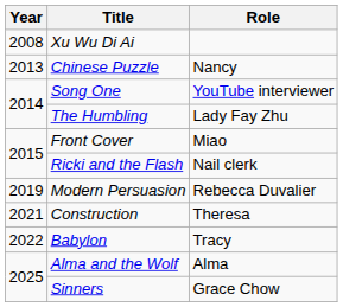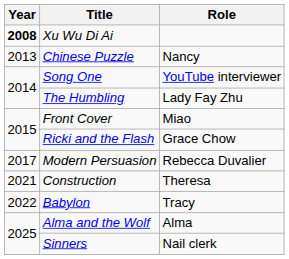 <table class="wikitable sortable">
 <tr>
 <th>Year</th>
 <th>Title</th>
 <th>Role</th>
 </tr>
 <tr>
-<td>2008</td>
+<td><strong>2008</strong></td>
 <td><em>Xu Wu Di Ai</em></td>
 <td></td>
 </tr>
 <tr>
 <td>2013</td>
 <td><em><a href='#'>Chinese Puzzle</a></em></td>
 <td>Nancy</td>
 </tr>
 <tr>
 <td rowspan="2">2014</td>
 <td><em><a href='#'>Song One</a></em></td>
 <td><a href='#'>YouTube</a> interviewer</td>
 </tr>
 <tr>
 <td data-sort-value="Humbling, The"><em><a href='#'>The Humbling</a></em></td>
 <td>Lady Fay Zhu</td>
 </tr>
 <tr>
 <td rowspan="2">2015</td>
 <td><em>Front Cover</em></td>
 <td>Miao</td>
 </tr>
 <tr>
 <td><em><a href='#'>Ricki and the Flash</a></em></td>
-<td>Nail clerk</td>
+<td>Grace Chow</td>
 </tr>
 <tr>
-<td>2019</td>
+<td>2017</td>
 <td><em>Modern Persuasion</em></td>
 <td>Rebecca Duvalier</td>
 </tr>
 <tr>
 <td>2021</td>
 <td><em>Construction</em></td>
 <td>Theresa</td>
 </tr>
 <tr>
 <td>2022</td>
 <td><em><a href='#'>Babylon</a></em></td>
 <td>Tracy</td>
 </tr>
 <tr>
 <td rowspan="2">2025</td>
 <td><em><a href='#'>Alma and the Wolf</a></em></td>
 <td>Alma</td>
 </tr>
 <tr>
 <td><em><a href='#'>Sinners</a></em></td>
-<td>Grace Chow</td>
+<td>Nail clerk</td>
 </tr>
 </table>
